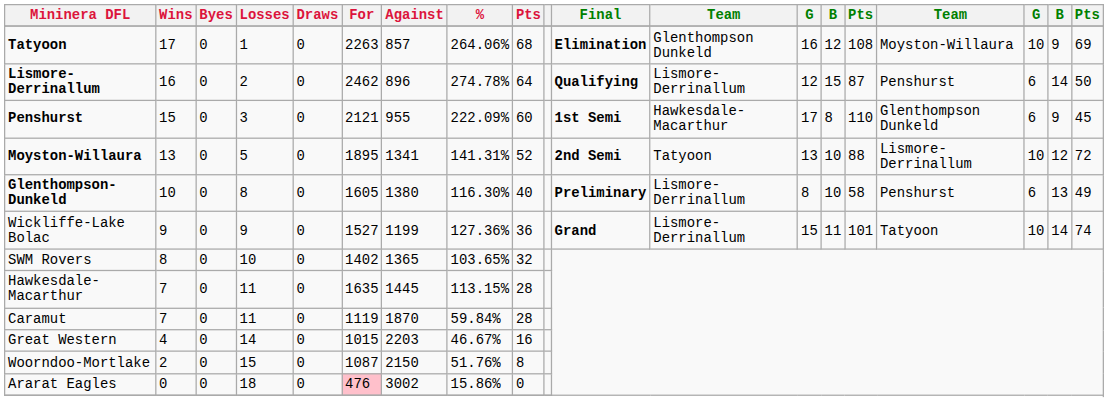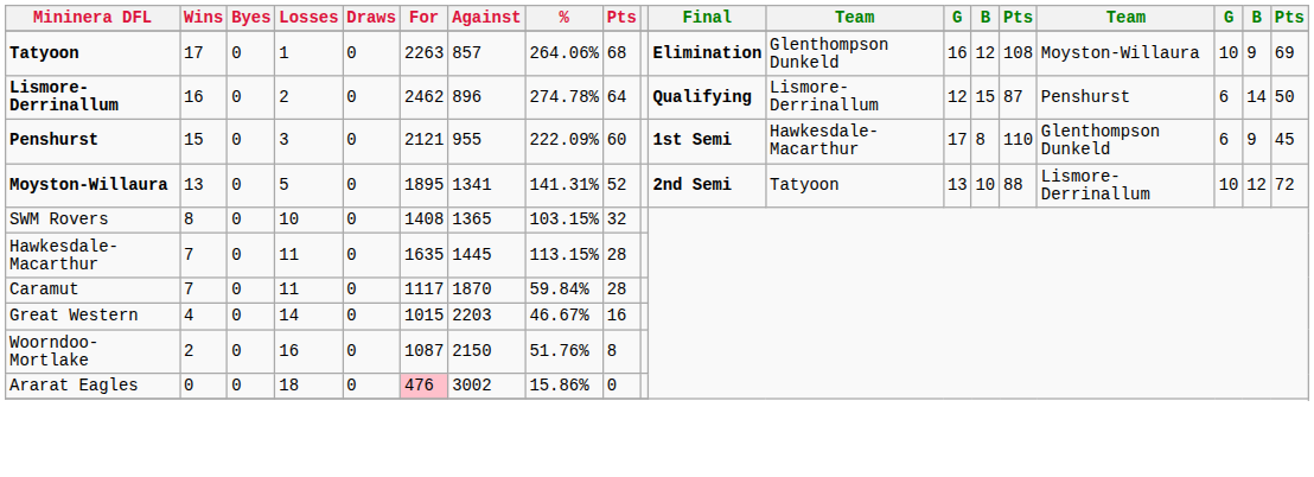 <table style="font-size: 85%; text-align: left;" class="wikitable">
 <tr>
 <th style="color:crimson">Mininera DFL</th>
 <th style="color:crimson">Wins</th>
 <th style="color:crimson">Byes</th>
 <th style="color:crimson">Losses</th>
 <th style="color:crimson">Draws</th>
 <th style="color:crimson">For</th>
 <th style="color:crimson">Against</th>
 <th style="color:crimson">%</th>
 <th style="color:crimson">Pts</th>
 <th></th>
 <th style="color:green">Final</th>
 <th style="color:green">Team</th>
 <th style="color:green">G</th>
 <th style="color:green">B</th>
 <th style="color:green">Pts</th>
 <th style="color:green">Team</th>
 <th style="color:green">G</th>
 <th style="color:green">B</th>
 <th style="color:green">Pts</th>
 </tr>
 <tr>
 </tr>
 <tr>
 </tr>
 <tr>
 <td><strong>	Tatyoon	</strong></td>
 <td>17</td>
 <td>0</td>
 <td>1</td>
 <td>0</td>
 <td>2263</td>
 <td>857</td>
 <td>264.06%</td>
 <td>68</td>
 <td></td>
 <td><strong>Elimination</strong></td>
 <td>Glenthompson Dunkeld</td>
 <td>16</td>
 <td>12</td>
 <td>108</td>
 <td>Moyston-Willaura</td>
 <td>10</td>
 <td>9</td>
 <td>69</td>
 </tr>
 <tr>
 <td><strong>	Lismore-Derrinallum	</strong></td>
 <td>16</td>
 <td>0</td>
 <td>2</td>
 <td>0</td>
 <td>2462</td>
 <td>896</td>
 <td>274.78%</td>
 <td>64</td>
 <td></td>
 <td><strong>Qualifying</strong></td>
 <td>Lismore-Derrinallum</td>
 <td>12</td>
 <td>15</td>
 <td>87</td>
 <td>Penshurst</td>
 <td>6</td>
 <td>14</td>
 <td>50</td>
 </tr>
 <tr>
 <td><strong>	Penshurst	</strong></td>
 <td>15</td>
 <td>0</td>
 <td>3</td>
 <td>0</td>
 <td>2121</td>
 <td>955</td>
 <td>222.09%</td>
 <td>60</td>
 <td></td>
 <td><strong>1st Semi</strong></td>
 <td>Hawkesdale-Macarthur</td>
 <td>17</td>
 <td>8</td>
 <td>110</td>
 <td>Glenthompson Dunkeld</td>
 <td>6</td>
 <td>9</td>
 <td>45</td>
 </tr>
 <tr>
 <td><strong>	Moyston-Willaura	</strong></td>
 <td>13</td>
 <td>0</td>
 <td>5</td>
 <td>0</td>
 <td>1895</td>
 <td>1341</td>
 <td>141.31%</td>
 <td>52</td>
 <td></td>
 <td><strong>2nd Semi</strong></td>
 <td>Tatyoon</td>
 <td>13</td>
 <td>10</td>
 <td>88</td>
 <td>Lismore-Derrinallum</td>
 <td>10</td>
 <td>12</td>
 <td>72</td>
 </tr>
-<tr ||>
-<td><strong>	Glenthompson-Dunkeld	</strong></td>
-<td>10</td>
-<td>0</td>
-<td>8</td>
-<td>0</td>
-<td>1605</td>
-<td>1380</td>
-<td>116.30%</td>
-<td>40</td>
-<td></td>
-<td><strong>Preliminary</strong></td>
-<td>Lismore-Derrinallum</td>
-<td>8</td>
-<td>10</td>
-<td>58</td>
-<td>Penshurst</td>
-<td>6</td>
-<td>13</td>
-<td>49</td>
-</tr>
-<tr>
-<td>Wickliffe-Lake Bolac</td>
-<td>9</td>
-<td>0</td>
-<td>9</td>
-<td>0</td>
-<td>1527</td>
-<td>1199</td>
-<td>127.36%</td>
-<td>36</td>
-<td></td>
-<td><strong>Grand</strong></td>
-<td>Lismore-Derrinallum</td>
-<td>15</td>
-<td>11</td>
-<td>101</td>
-<td>Tatyoon</td>
-<td>10</td>
-<td>14</td>
-<td>74</td>
-</tr>
 <tr>
 <td>SWM Rovers</td>
 <td>8</td>
 <td>0</td>
 <td>10</td>
 <td>0</td>
-<td>1402</td>
+<td>1408</td>
 <td>1365</td>
-<td>103.65%</td>
+<td>103.15%</td>
 <td>32</td>
 <td></td>
 </tr>
 <tr>
 <td>Hawkesdale-Macarthur</td>
 <td>7</td>
 <td>0</td>
 <td>11</td>
 <td>0</td>
 <td>1635</td>
 <td>1445</td>
 <td>113.15%</td>
 <td>28</td>
 <td></td>
 </tr>
 <tr>
 <td>Caramut</td>
 <td>7</td>
 <td>0</td>
 <td>11</td>
 <td>0</td>
-<td>1119</td>
+<td>1117</td>
 <td>1870</td>
 <td>59.84%</td>
 <td>28</td>
 <td></td>
 </tr>
 <tr>
 <td>Great Western</td>
 <td>4</td>
 <td>0</td>
 <td>14</td>
 <td>0</td>
 <td>1015</td>
 <td>2203</td>
 <td>46.67%</td>
 <td>16</td>
 <td></td>
 </tr>
 <tr>
 <td>Woorndoo-Mortlake</td>
 <td>2</td>
 <td>0</td>
-<td>15</td>
+<td>16</td>
 <td>0</td>
 <td>1087</td>
 <td>2150</td>
 <td>51.76%</td>
 <td>8</td>
 <td></td>
 </tr>
 <tr>
 <td>Ararat Eagles</td>
 <td>0</td>
 <td>0</td>
 <td>18</td>
 <td>0</td>
 <td style="background: pink;">476</td>
 <td>3002</td>
 <td>15.86%</td>
 <td>0</td>
 <td></td>
 </tr>
 <tr>
 </tr>
 </table>
